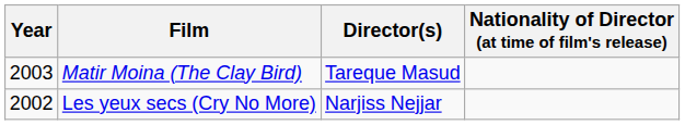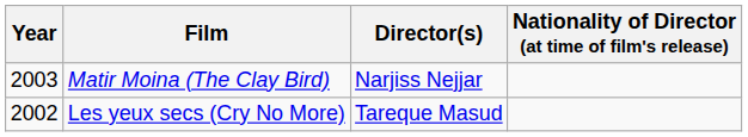 <table class="wikitable sortable">
 <tr>
 <th>Year</th>
 <th>Film</th>
 <th>Director(s)</th>
 <th>Nationality of Director<br><small>(at time of film's release)</small></th>
 </tr>
 <tr>
 <td>2003</td>
 <td><em><a href='#'>Matir Moina (The Clay Bird)</a></em></td>
-<td><a href='#'>Tareque Masud</a></td>
+<td><a href='#'>Narjiss Nejjar</a></td>
 <td></td>
 </tr>
 <tr>
 <td>2002</td>
 <td><a href='#'>Les yeux secs (Cry No More)</a></td>
-<td><a href='#'>Narjiss Nejjar</a></td>
+<td><a href='#'>Tareque Masud</a></td>
 <td></td>
 </tr>
 </table>
